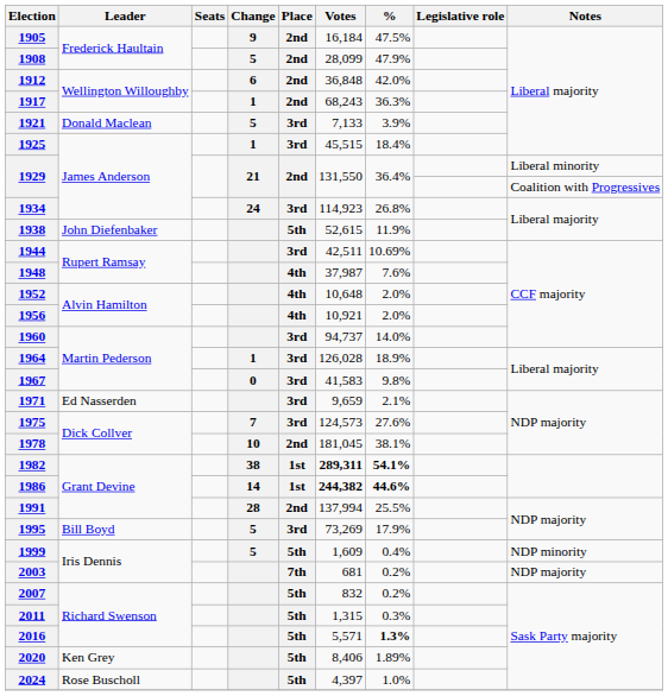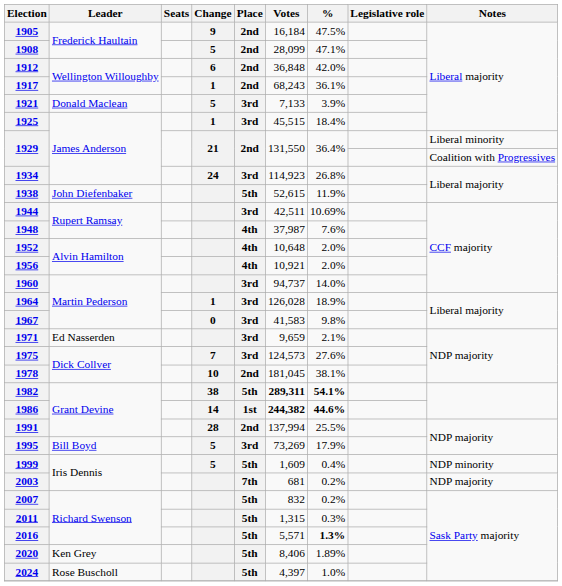 <table class="sortable wikitable" style="text-align: right;">
 <tr>
 <th>Election</th>
 <th>Leader</th>
 <th>Seats</th>
 <th>Change</th>
 <th>Place</th>
 <th>Votes</th>
 <th>%</th>
 <th>Legislative role</th>
 <th>Notes</th>
 </tr>
 <tr>
 <th><a href='#'>1905</a></th>
 <td rowspan="2" align="left"><a href='#'>Frederick Haultain</a></td>
 <td></td>
 <th>9</th>
 <th>2nd</th>
 <td>16,184</td>
 <td>47.5%</td>
 <td></td>
 <td rowspan=6 style="text-align: left;"><a href='#'>Liberal</a> majority</td>
 </tr>
 <tr>
 <th><a href='#'>1908</a></th>
 <td></td>
 <th>5</th>
 <th>2nd</th>
 <td>28,099</td>
-<td>47.9%</td>
+<td>47.1%</td>
 <td></td>
 </tr>
 <tr>
 <th><a href='#'>1912</a></th>
 <td rowspan="2" align="left"><a href='#'>Wellington Willoughby</a></td>
 <td></td>
 <th>6</th>
 <th>2nd</th>
 <td>36,848</td>
 <td>42.0%</td>
 <td></td>
 </tr>
 <tr>
 <th><a href='#'>1917</a></th>
 <td></td>
 <th>1</th>
 <th>2nd</th>
 <td>68,243</td>
-<td>36.3%</td>
+<td>36.1%</td>
 <td></td>
 </tr>
 <tr>
 <th><a href='#'>1921</a></th>
 <td align="left"><a href='#'>Donald Maclean</a></td>
 <td></td>
 <th>5</th>
 <th>3rd</th>
 <td>7,133</td>
 <td>3.9%</td>
 <td></td>
 </tr>
 <tr>
 <th><a href='#'>1925</a></th>
 <td rowspan="4" align="left"><a href='#'>James Anderson</a></td>
 <td></td>
 <th>1</th>
 <th>3rd</th>
 <td>45,515</td>
 <td>18.4%</td>
 <td></td>
 </tr>
 <tr>
 <th rowspan=2><a href='#'>1929</a></th>
 <td rowspan=2></td>
 <th rowspan=2>21</th>
 <th rowspan=2>2nd</th>
 <td rowspan=2>131,550</td>
 <td rowspan=2>36.4%</td>
 <td></td>
 <td style="text-align: left;">Liberal minority</td>
 </tr>
 <tr>
 <td></td>
 <td style="text-align: left;">Coalition with <a href='#'>Progressives</a></td>
 </tr>
 <tr>
 <th><a href='#'>1934</a></th>
 <td></td>
 <th>24</th>
 <th>3rd</th>
 <td>114,923</td>
 <td>26.8%</td>
 <td></td>
 <td rowspan=2 style="text-align: left;">Liberal majority</td>
 </tr>
 <tr>
 <th><a href='#'>1938</a></th>
 <td align="left"><a href='#'>John Diefenbaker</a></td>
 <td></td>
 <th></th>
 <th>5th</th>
 <td>52,615</td>
 <td>11.9%</td>
 <td></td>
 </tr>
 <tr>
 <th><a href='#'>1944</a></th>
 <td rowspan="2" align="left"><a href='#'>Rupert Ramsay</a></td>
 <td></td>
 <th></th>
 <th>3rd</th>
 <td>42,511</td>
 <td>10.69%</td>
 <td></td>
 <td rowspan=5 style="text-align: left;"><a href='#'>CCF</a> majority</td>
 </tr>
 <tr>
 <th><a href='#'>1948</a></th>
 <td></td>
 <th></th>
 <th>4th</th>
 <td>37,987</td>
 <td>7.6%</td>
 <td></td>
 </tr>
 <tr>
 <th><a href='#'>1952</a></th>
 <td rowspan="2" align="left"><a href='#'>Alvin Hamilton</a></td>
 <td></td>
 <th></th>
 <th>4th</th>
 <td>10,648</td>
 <td>2.0%</td>
 <td></td>
 </tr>
 <tr>
 <th><a href='#'>1956</a></th>
 <td></td>
 <th></th>
 <th>4th</th>
 <td>10,921</td>
 <td>2.0%</td>
 <td></td>
 </tr>
 <tr>
 <th><a href='#'>1960</a></th>
 <td rowspan="3" align="left"><a href='#'>Martin Pederson</a></td>
 <td></td>
 <th></th>
 <th>3rd</th>
 <td>94,737</td>
 <td>14.0%</td>
 <td></td>
 </tr>
 <tr>
 <th><a href='#'>1964</a></th>
 <td></td>
 <th>1</th>
 <th>3rd</th>
 <td>126,028</td>
 <td>18.9%</td>
 <td></td>
 <td rowspan=2 style="text-align: left;">Liberal majority</td>
 </tr>
 <tr>
 <th><a href='#'>1967</a></th>
 <td></td>
 <th>0</th>
 <th>3rd</th>
 <td>41,583</td>
 <td>9.8%</td>
 <td></td>
 </tr>
 <tr>
 <th><a href='#'>1971</a></th>
 <td align="left">Ed Nasserden</td>
 <td></td>
 <th></th>
 <th>3rd</th>
 <td>9,659</td>
 <td>2.1%</td>
 <td></td>
 <td rowspan=3 style="text-align: left;">NDP majority</td>
 </tr>
 <tr>
 <th><a href='#'>1975</a></th>
 <td rowspan="2" align="left"><a href='#'>Dick Collver</a></td>
 <td></td>
 <th>7</th>
 <th>3rd</th>
 <td>124,573</td>
 <td>27.6%</td>
 <td></td>
 </tr>
 <tr>
 <th><a href='#'>1978</a></th>
 <td></td>
 <th>10</th>
 <th>2nd</th>
 <td>181,045</td>
 <td>38.1%</td>
 <td></td>
 </tr>
 <tr>
 <th><a href='#'>1982</a></th>
 <td rowspan="3" align="left"><a href='#'>Grant Devine</a></td>
 <td></td>
 <th>38</th>
-<th>1st</th>
+<th>5th</th>
 <td><strong>289,311</strong></td>
 <td><strong>54.1%</strong></td>
 <td></td>
 <td rowspan=2></td>
 </tr>
 <tr>
 <th><a href='#'>1986</a></th>
 <td></td>
 <th>14</th>
 <th>1st</th>
 <td><strong>244,382</strong></td>
 <td><strong>44.6%</strong></td>
 <td></td>
 </tr>
 <tr>
 <th><a href='#'>1991</a></th>
 <td></td>
 <th>28</th>
 <th>2nd</th>
 <td>137,994</td>
 <td>25.5%</td>
 <td></td>
 <td rowspan=2 style="text-align: left;">NDP majority</td>
 </tr>
 <tr>
 <th><a href='#'>1995</a></th>
 <td align="left"><a href='#'>Bill Boyd</a></td>
 <td></td>
 <th>5</th>
 <th>3rd</th>
 <td>73,269</td>
 <td>17.9%</td>
 <td></td>
 </tr>
 <tr>
 <th><a href='#'>1999</a></th>
 <td rowspan="2" align="left">Iris Dennis</td>
 <td></td>
 <th>5</th>
 <th>5th</th>
 <td>1,609</td>
 <td>0.4%</td>
 <td></td>
 <td style="text-align: left;">NDP minority</td>
 </tr>
 <tr>
 <th><a href='#'>2003</a></th>
 <td></td>
 <th></th>
 <th>7th</th>
 <td>681</td>
 <td>0.2%</td>
 <td></td>
 <td style="text-align: left;">NDP majority</td>
 </tr>
 <tr>
 <th><a href='#'>2007</a></th>
 <td rowspan="3" align="left"><a href='#'>Richard Swenson</a></td>
 <td></td>
 <th></th>
 <th>5th</th>
 <td>832</td>
 <td>0.2%</td>
 <td></td>
 <td rowspan=5 style="text-align: left;"><a href='#'>Sask Party</a> majority</td>
 </tr>
 <tr>
 <th><a href='#'>2011</a></th>
 <td></td>
 <th></th>
 <th>5th</th>
 <td>1,315</td>
 <td>0.3%</td>
 <td></td>
 </tr>
 <tr>
 <th><a href='#'>2016</a></th>
 <td></td>
 <th></th>
 <th>5th</th>
 <td>5,571</td>
 <td><strong>1.3%</strong></td>
 <td></td>
 </tr>
 <tr>
 <th><a href='#'>2020</a></th>
 <td rowspan="1" align="left">Ken Grey</td>
 <td></td>
 <th></th>
 <th>5th</th>
 <td>8,406</td>
 <td>1.89%</td>
 <td></td>
 </tr>
 <tr>
 <th><a href='#'>2024</a></th>
 <td align="left">Rose Buscholl</td>
 <td></td>
 <th></th>
 <th>5th</th>
 <td>4,397</td>
 <td>1.0%</td>
 <td></td>
 </tr>
 <tr>
 </tr>
 </table>
